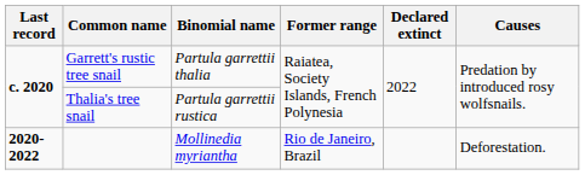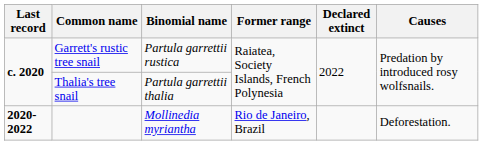 <table class="wikitable sortable">
 <tr>
 <th style="width:10%;">Last record</th>
 <th style="width:19%;">Common name</th>
 <th style="width:19%;">Binomial name</th>
 <th>Former range</th>
 <th>Declared extinct</th>
 <th>Causes</th>
 </tr>
 <tr>
 <td rowspan="2"><strong>c. 2020</strong></td>
 <td><a href='#'>Garrett's rustic tree snail</a></td>
-<td><em>Partula garrettii thalia</em></td>
+<td><em>Partula garrettii rustica</em></td>
 <td rowspan="2">Raiatea, Society Islands, French Polynesia</td>
 <td rowspan="2">2022 </td>
 <td rowspan="2">Predation by introduced rosy wolfsnails.</td>
 </tr>
 <tr>
 <td><a href='#'>Thalia's tree snail</a></td>
-<td><em>Partula garrettii rustica</em></td>
+<td><em>Partula garrettii thalia</em></td>
 </tr>
 <tr>
 <td><strong>2020-2022</strong></td>
 <td></td>
 <td><em><a href='#'>Mollinedia myriantha</a></em></td>
 <td><a href='#'>Rio de Janeiro</a>, Brazil</td>
 <td></td>
 <td>Deforestation.</td>
 </tr>
 </table>
